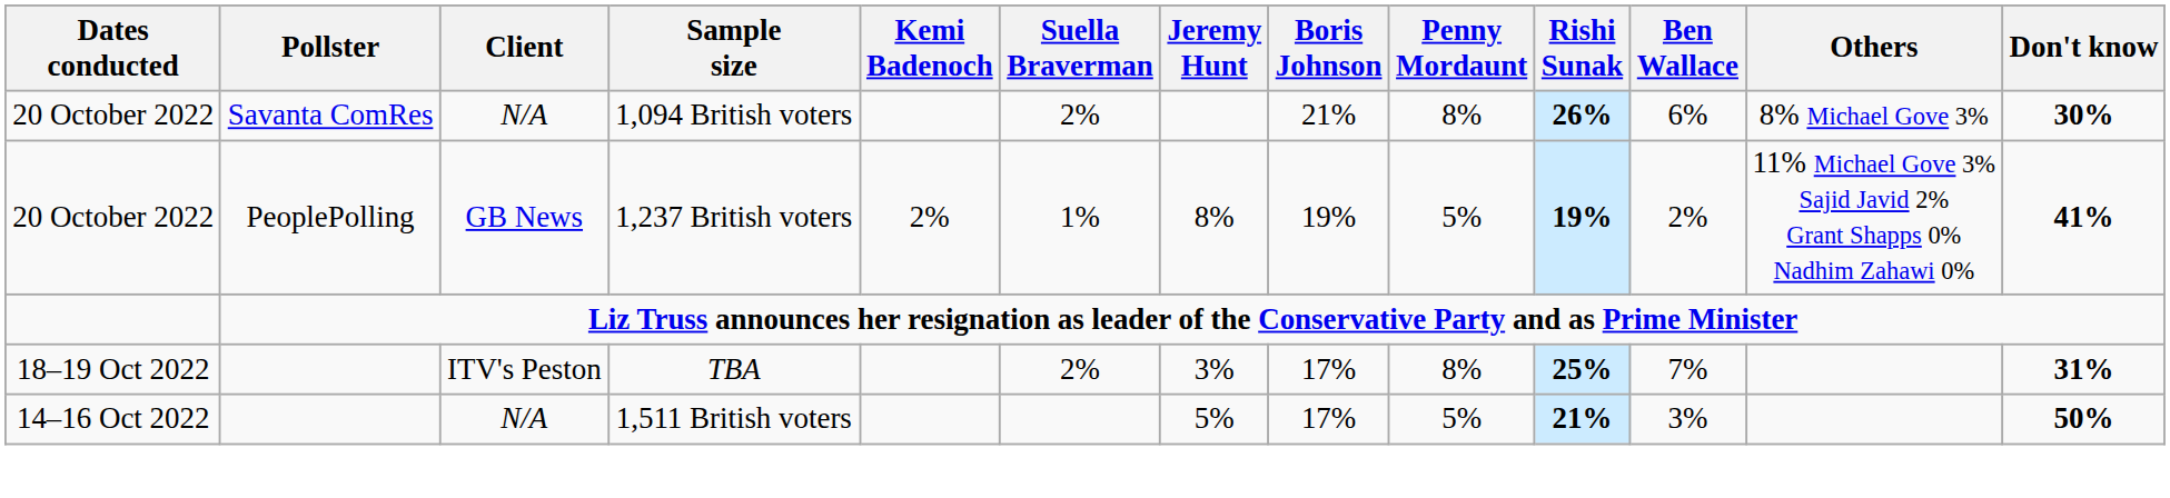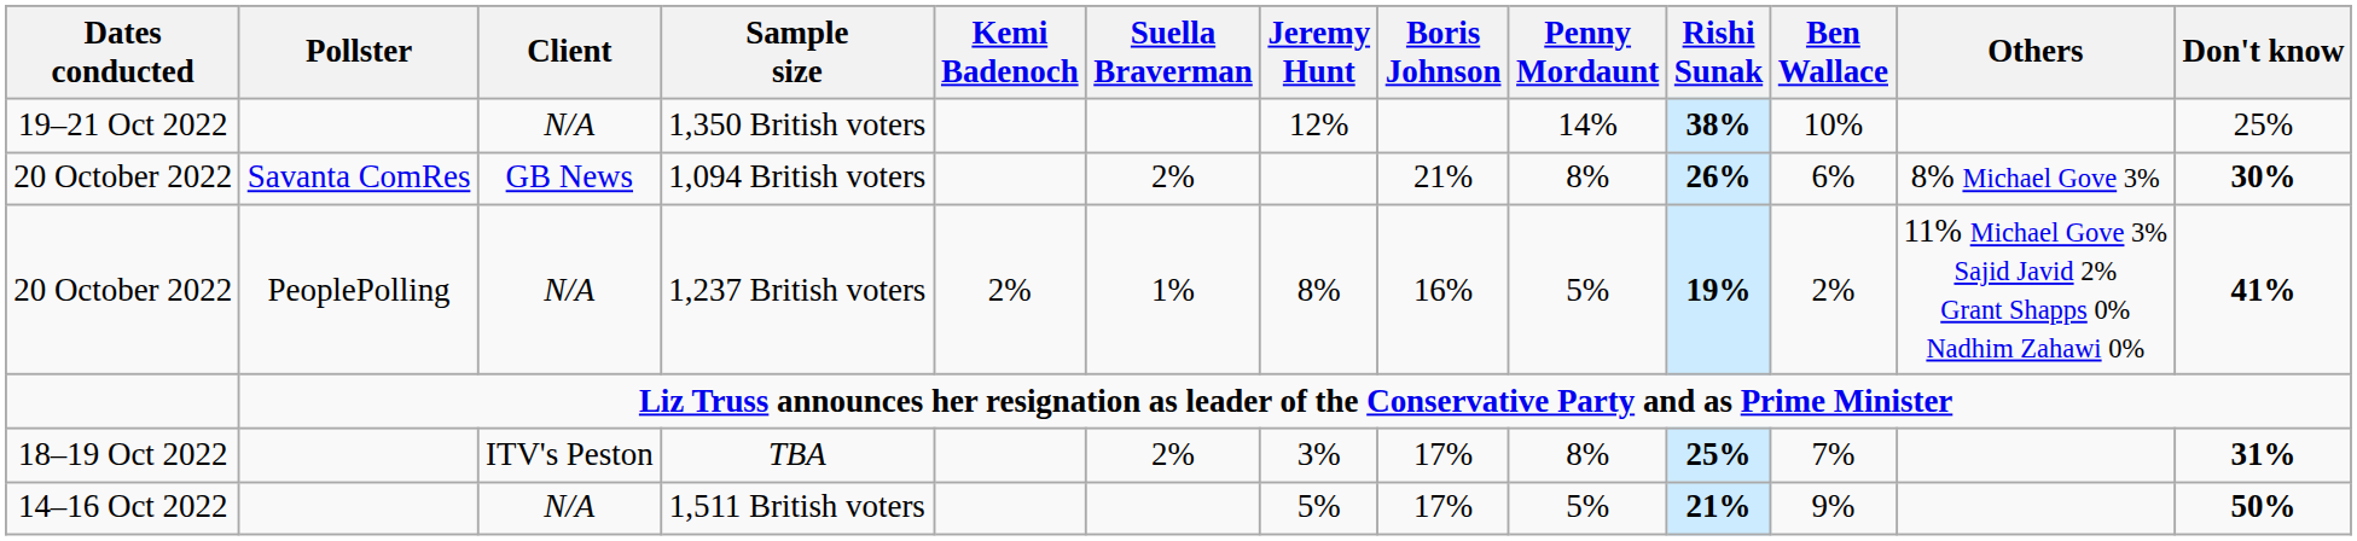 <table class="wikitable" style="font-size:90%;text-align:center">
 <tr>
 <th>Dates<br>conducted</th>
 <th>Pollster</th>
 <th>Client</th>
 <th>Sample<br>size</th>
 <th><a href='#'>Kemi<br>Badenoch</a></th>
 <th><a href='#'>Suella<br>Braverman</a></th>
 <th><a href='#'>Jeremy<br>Hunt</a></th>
 <th><a href='#'>Boris<br>Johnson</a></th>
 <th><a href='#'>Penny<br>Mordaunt</a></th>
 <th><a href='#'>Rishi<br>Sunak</a></th>
 <th><a href='#'>Ben<br>Wallace</a></th>
 <th>Others</th>
 <th>Don't know</th>
 </tr>
 <tr>
+<td>19–21 Oct 2022</td>
+<td></td>
+<td><em>N/A</em></td>
+<td>1,350 British voters</td>
+<td></td>
+<td></td>
+<td>12%</td>
+<td></td>
+<td>14%</td>
+<td style = "background:#CCEBFF;color:black"><strong>38%</strong></td>
+<td>10%</td>
+<td></td>
+<td>25%</td>
+</tr>
+<tr>
 <td>20 October 2022</td>
 <td><a href='#'>Savanta ComRes</a></td>
-<td><em>N/A</em></td>
+<td><a href='#'>GB News</a></td>
 <td>1,094 British voters</td>
 <td></td>
 <td>2%</td>
 <td></td>
 <td>21%</td>
 <td>8%</td>
 <td style = "background:#CCEBFF;color:black"><strong>26%</strong></td>
 <td>6%</td>
 <td>8% <small><a href='#'>Michael Gove</a> 3%</small></td>
 <td><strong>30%</strong></td>
 </tr>
 <tr>
 <td>20 October 2022</td>
 <td>PeoplePolling</td>
-<td><a href='#'>GB News</a></td>
+<td><em>N/A</em></td>
 <td>1,237 British voters</td>
 <td>2%</td>
 <td>1%</td>
 <td>8%</td>
-<td>19%</td>
+<td>16%</td>
 <td>5%</td>
 <td style = "background:#CCEBFF;color:black"><strong>19%</strong></td>
 <td>2%</td>
 <td>11% <small><a href='#'>Michael Gove</a> 3%<br><a href='#'>Sajid Javid</a> 2%<br><a href='#'>Grant Shapps</a> 0%<br><a href='#'>Nadhim Zahawi</a> 0%</small></td>
 <td><strong>41%</strong></td>
 </tr>
 <tr>
 <td></td>
 <td colspan="12"><strong><a href='#'>Liz Truss</a> announces her resignation as leader of the <a href='#'>Conservative Party</a> and as <a href='#'>Prime Minister</a></strong></td>
 </tr>
 <tr>
 <td>18–19 Oct 2022</td>
 <td></td>
 <td>ITV's Peston</td>
 <td><em>TBA</em></td>
 <td></td>
 <td>2%</td>
 <td>3%</td>
 <td>17%</td>
 <td>8%</td>
 <td style = "background:#CCEBFF;color:black"><strong>25%</strong></td>
 <td>7%</td>
 <td></td>
 <td><strong>31%</strong></td>
 </tr>
 <tr>
 <td>14–16 Oct 2022</td>
 <td></td>
 <td><em>N/A</em></td>
 <td>1,511 British voters</td>
 <td></td>
 <td></td>
 <td>5%</td>
 <td>17%</td>
 <td>5%</td>
 <td style = "background:#CCEBFF;color:black"><strong>21%</strong></td>
-<td>3%</td>
+<td>9%</td>
 <td></td>
 <td><strong>50%</strong></td>
 </tr>
 </table>
